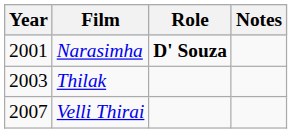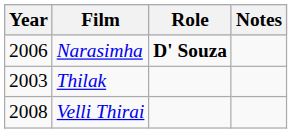 <table class="wikitable">
 <tr style="text-align:center; background:LightSteelBlue; width:60%;">
 <th>Year</th>
 <th>Film</th>
 <th>Role</th>
 <th>Notes</th>
 </tr>
 <tr>
-<td>2001</td>
+<td>2006</td>
 <td><em><a href='#'>Narasimha</a></em></td>
 <td><strong>D' Souza</strong></td>
 <td></td>
 </tr>
 <tr>
 <td>2003</td>
 <td><em><a href='#'>Thilak</a></em></td>
 <td></td>
 <td></td>
 </tr>
 <tr>
-<td>2007</td>
+<td>2008</td>
 <td><em><a href='#'>Velli Thirai</a></em></td>
 <td></td>
 <td></td>
 </tr>
 </table>
